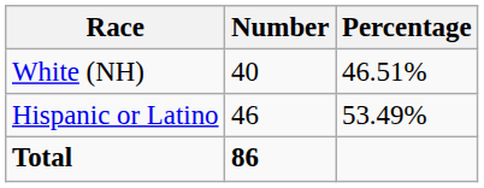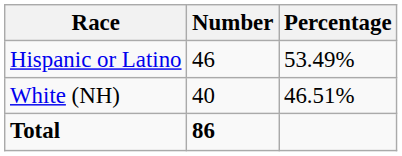 <table class="wikitable">
 <tr>
 <th>Race</th>
 <th>Number</th>
 <th>Percentage</th>
 </tr>
 <tr>
+<td><a href='#'>Hispanic or Latino</a></td>
+<td>46</td>
+<td>53.49%</td>
+</tr>
+<tr>
 <td><a href='#'>White</a> (NH)</td>
 <td>40</td>
 <td>46.51%</td>
-</tr>
-<tr>
-<td><a href='#'>Hispanic or Latino</a></td>
-<td>46</td>
-<td>53.49%</td>
 </tr>
 <tr>
 <td><strong>Total</strong></td>
 <td><strong>86</strong></td>
 <td></td>
 </tr>
 </table>
